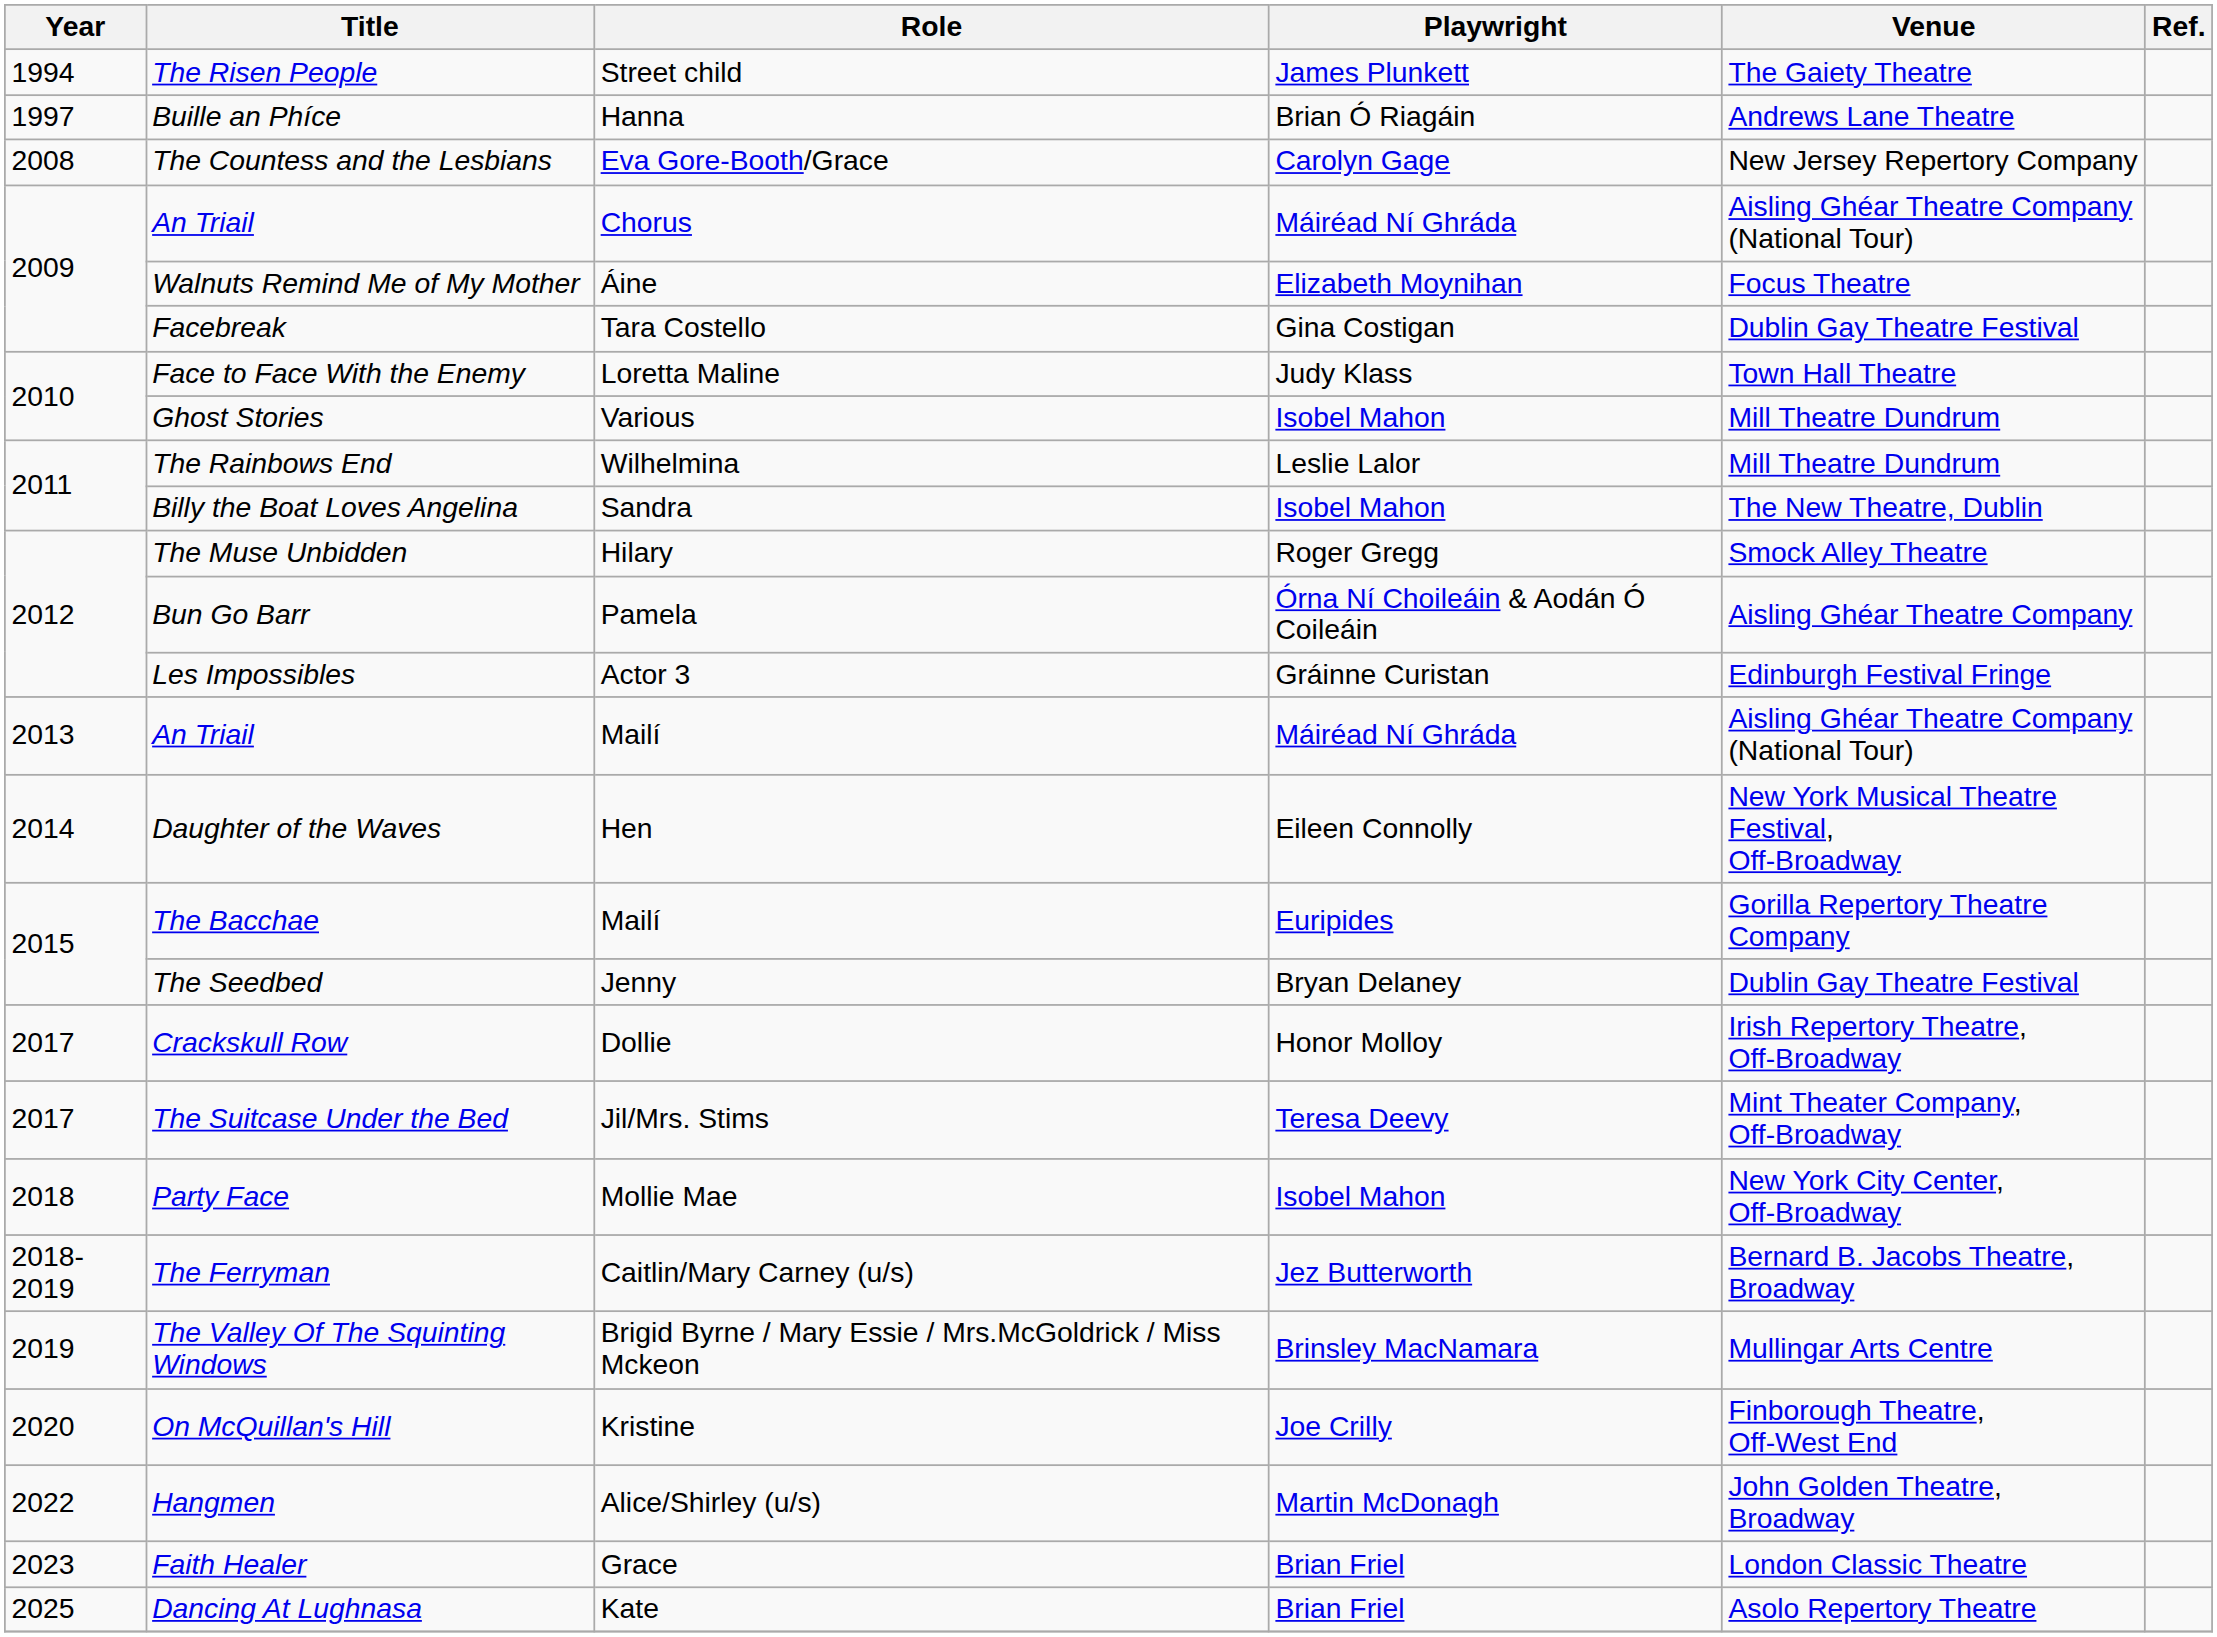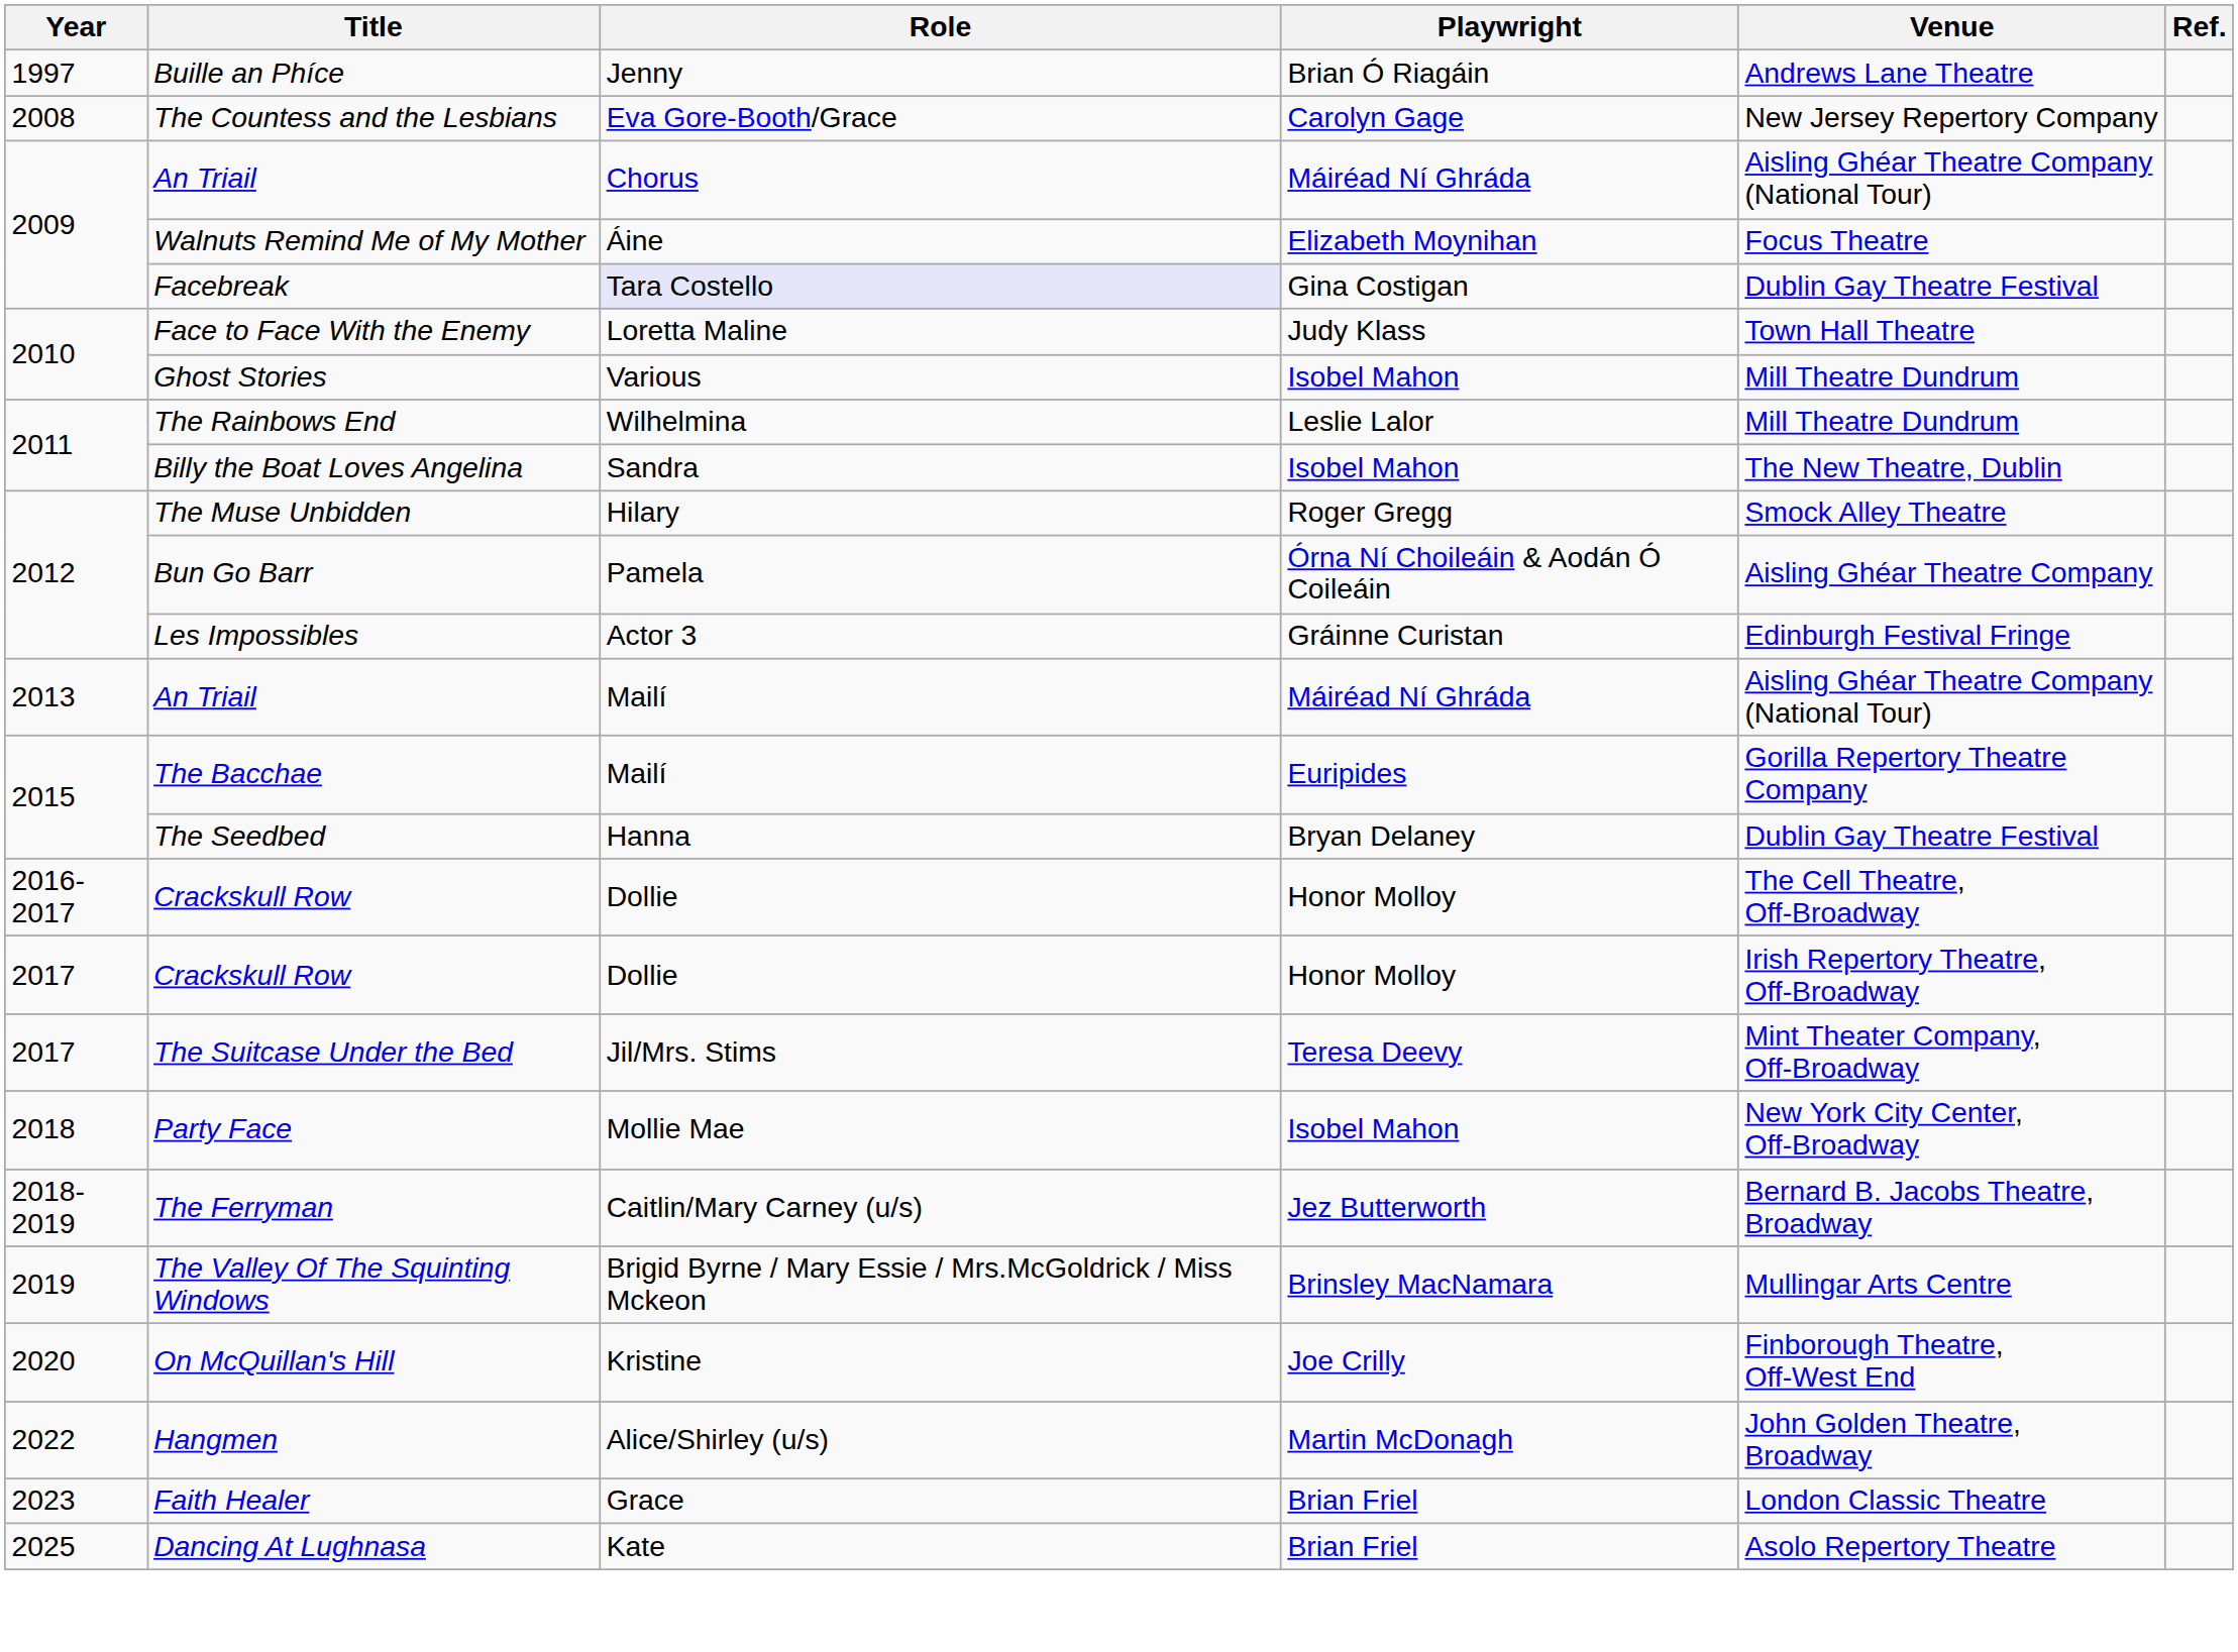 <table class="wikitable sortable">
 <tr>
 <th>Year</th>
 <th>Title</th>
 <th>Role</th>
 <th>Playwright</th>
 <th>Venue</th>
 <th class=unsortable>Ref.</th>
 </tr>
 <tr>
-<td>1994</td>
-<td><em><a href='#'>The Risen People</a></em></td>
-<td>Street child</td>
-<td><a href='#'>James Plunkett</a></td>
-<td><a href='#'>The Gaiety Theatre</a></td>
-<td></td>
-</tr>
-<tr>
 <td>1997</td>
 <td><em>Buille an Phíce</em></td>
-<td>Hanna</td>
+<td>Jenny</td>
 <td>Brian Ó Riagáin</td>
 <td><a href='#'>Andrews Lane Theatre</a></td>
 <td></td>
 </tr>
 <tr>
 <td>2008</td>
 <td><em>The Countess and the Lesbians</em></td>
 <td><a href='#'>Eva Gore-Booth</a>/Grace</td>
 <td><a href='#'>Carolyn Gage</a></td>
 <td>New Jersey Repertory Company</td>
 <td></td>
 </tr>
 <tr>
 <td rowspan="3">2009</td>
 <td><em><a href='#'>An Triail</a></em></td>
 <td><a href='#'>Chorus</a></td>
 <td><a href='#'>Máiréad Ní Ghráda</a></td>
 <td><a href='#'>Aisling Ghéar Theatre Company</a> <br> (National Tour)</td>
 <td></td>
 </tr>
 <tr>
 <td><em>Walnuts Remind Me of My Mother</em></td>
 <td>Áine</td>
 <td><a href='#'>Elizabeth Moynihan</a></td>
 <td><a href='#'>Focus Theatre</a></td>
 <td></td>
 </tr>
 <tr>
 <td><em>Facebreak</em></td>
-<td>Tara Costello</td>
+<td style="background: lavender;">Tara Costello</td>
 <td>Gina Costigan</td>
 <td><a href='#'>Dublin Gay Theatre Festival</a></td>
 <td></td>
 </tr>
 <tr>
 <td rowspan="2">2010</td>
 <td><em>Face to Face With the Enemy</em></td>
 <td>Loretta Maline</td>
 <td>Judy Klass</td>
 <td><a href='#'>Town Hall Theatre</a></td>
 <td></td>
 </tr>
 <tr>
 <td><em>Ghost Stories</em></td>
 <td>Various</td>
 <td><a href='#'>Isobel Mahon</a></td>
 <td><a href='#'>Mill Theatre Dundrum</a></td>
 <td></td>
 </tr>
 <tr>
 <td rowspan="2">2011</td>
 <td><em>The Rainbows End</em></td>
 <td>Wilhelmina</td>
 <td>Leslie Lalor</td>
 <td><a href='#'>Mill Theatre Dundrum</a></td>
 <td></td>
 </tr>
 <tr>
 <td><em>Billy the Boat Loves Angelina</em></td>
 <td>Sandra</td>
 <td><a href='#'>Isobel Mahon</a></td>
 <td><a href='#'>The New Theatre, Dublin</a></td>
 <td></td>
 </tr>
 <tr>
 <td rowspan="3">2012</td>
 <td><em>The Muse Unbidden</em></td>
 <td>Hilary</td>
 <td>Roger Gregg</td>
 <td><a href='#'>Smock Alley Theatre</a></td>
 <td></td>
 </tr>
 <tr>
 <td><em>Bun Go Barr</em></td>
 <td>Pamela</td>
 <td><a href='#'>Órna Ní Choileáin</a> & Aodán Ó Coileáin</td>
 <td><a href='#'>Aisling Ghéar Theatre Company</a></td>
 <td></td>
 </tr>
 <tr>
 <td><em>Les Impossibles</em></td>
 <td>Actor 3</td>
 <td>Gráinne Curistan</td>
 <td><a href='#'>Edinburgh Festival Fringe</a></td>
 <td></td>
 </tr>
 <tr>
 <td>2013</td>
 <td><em><a href='#'>An Triail</a></em></td>
 <td>Mailí</td>
 <td><a href='#'>Máiréad Ní Ghráda</a></td>
 <td><a href='#'>Aisling Ghéar Theatre Company</a> <br> (National Tour)</td>
 <td></td>
 </tr>
 <tr>
-<td>2014</td>
-<td><em>Daughter of the Waves</em></td>
-<td>Hen</td>
-<td>Eileen Connolly</td>
-<td><a href='#'>New York Musical Theatre Festival</a>,<br><a href='#'>Off-Broadway</a></td>
-<td></td>
-</tr>
-<tr>
 <td rowspan="2">2015</td>
 <td><em><a href='#'>The Bacchae</a></em></td>
 <td>Mailí</td>
 <td><a href='#'>Euripides</a></td>
 <td><a href='#'>Gorilla Repertory Theatre Company</a></td>
 <td></td>
 </tr>
 <tr>
 <td><em>The Seedbed</em></td>
-<td>Jenny</td>
+<td>Hanna</td>
 <td>Bryan Delaney</td>
 <td><a href='#'>Dublin Gay Theatre Festival</a></td>
+<td></td>
+</tr>
+<tr>
+<td>2016-2017</td>
+<td><em><a href='#'>Crackskull Row</a></em></td>
+<td>Dollie</td>
+<td>Honor Molloy</td>
+<td><a href='#'>The Cell Theatre</a>,<br><a href='#'>Off-Broadway</a></td>
 <td></td>
 </tr>
 <tr>
 <td>2017</td>
 <td><em><a href='#'>Crackskull Row</a></em></td>
 <td>Dollie</td>
 <td>Honor Molloy</td>
 <td><a href='#'>Irish Repertory Theatre</a>,<br><a href='#'>Off-Broadway</a></td>
 <td></td>
 </tr>
 <tr>
 <td>2017</td>
 <td><em><a href='#'>The Suitcase Under the Bed</a></em></td>
 <td>Jil/Mrs. Stims</td>
 <td><a href='#'>Teresa Deevy</a></td>
 <td><a href='#'>Mint Theater Company</a>,<br><a href='#'>Off-Broadway</a></td>
 <td></td>
 </tr>
 <tr>
 <td>2018</td>
 <td><em><a href='#'>Party Face</a></em></td>
 <td>Mollie Mae</td>
 <td><a href='#'>Isobel Mahon</a></td>
 <td><a href='#'>New York City Center</a>,<br><a href='#'>Off-Broadway</a></td>
 <td></td>
 </tr>
 <tr>
 <td>2018-2019</td>
 <td><a href='#'><em>The Ferryman</em></a></td>
 <td>Caitlin/Mary Carney (u/s)</td>
 <td><a href='#'>Jez Butterworth</a></td>
 <td><a href='#'>Bernard B. Jacobs Theatre</a>,<br><a href='#'>Broadway</a></td>
 <td></td>
 </tr>
 <tr>
 <td>2019</td>
 <td><a href='#'><em>The Valley Of The Squinting Windows</em></a></td>
 <td>Brigid Byrne / Mary Essie / Mrs.McGoldrick / Miss Mckeon</td>
 <td><a href='#'>Brinsley MacNamara</a></td>
 <td><a href='#'>Mullingar Arts Centre</a></td>
 <td></td>
 </tr>
 <tr>
 <td>2020</td>
 <td><em><a href='#'>On McQuillan's Hill</a></em></td>
 <td>Kristine</td>
 <td><a href='#'>Joe Crilly</a></td>
 <td><a href='#'>Finborough Theatre</a>, <br><a href='#'>Off-West End</a></td>
 <td></td>
 </tr>
 <tr>
 <td>2022</td>
 <td><a href='#'><em>Hangmen</em></a></td>
 <td>Alice/Shirley (u/s)</td>
 <td><a href='#'>Martin McDonagh</a></td>
 <td><a href='#'>John Golden Theatre</a>, <br><a href='#'>Broadway</a></td>
 <td></td>
 </tr>
 <tr>
 <td>2023</td>
 <td><em><a href='#'>Faith Healer</a></em></td>
 <td>Grace</td>
 <td><a href='#'>Brian Friel</a></td>
 <td><a href='#'>London Classic Theatre</a></td>
 <td></td>
 </tr>
 <tr>
 <td>2025</td>
 <td><em><a href='#'>Dancing At Lughnasa</a></em></td>
 <td>Kate</td>
 <td><a href='#'>Brian Friel</a></td>
 <td><a href='#'>Asolo Repertory Theatre</a></td>
 <td></td>
 </tr>
 <tr>
 </tr>
 </table>
